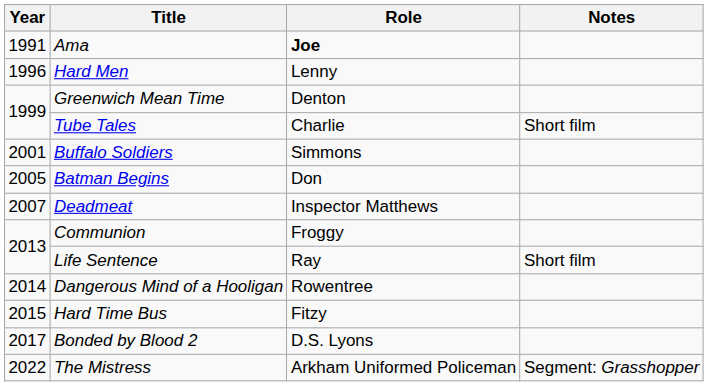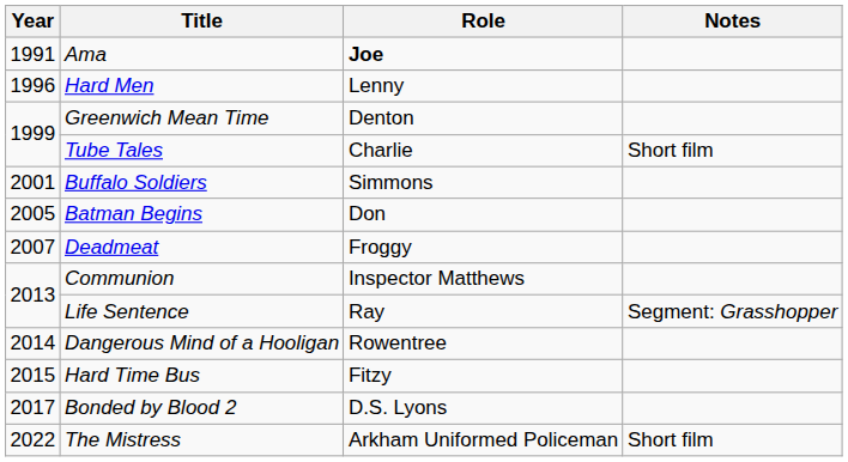 <table class="wikitable">
 <tr>
 <th>Year</th>
 <th>Title</th>
 <th>Role</th>
 <th>Notes</th>
 </tr>
 <tr>
 <td>1991</td>
 <td><em>Ama</em></td>
 <td><strong>Joe</strong></td>
 <td></td>
 </tr>
 <tr>
 <td>1996</td>
 <td><em><a href='#'>Hard Men</a></em></td>
 <td>Lenny</td>
 <td></td>
 </tr>
 <tr>
 <td rowspan="2">1999</td>
 <td><em>Greenwich Mean Time</em></td>
 <td>Denton</td>
 <td></td>
 </tr>
 <tr>
 <td><em><a href='#'>Tube Tales</a></em></td>
 <td>Charlie</td>
 <td>Short film</td>
 </tr>
 <tr>
 <td>2001</td>
 <td><em><a href='#'>Buffalo Soldiers</a></em></td>
 <td>Simmons</td>
 <td></td>
 </tr>
 <tr>
 <td>2005</td>
 <td><em><a href='#'>Batman Begins</a></em></td>
 <td>Don</td>
 <td></td>
 </tr>
 <tr>
 <td>2007</td>
 <td><em><a href='#'>Deadmeat</a></em></td>
-<td>Inspector Matthews</td>
+<td>Froggy</td>
 <td></td>
 </tr>
 <tr>
 <td rowspan="2">2013</td>
 <td><em>Communion</em></td>
-<td>Froggy</td>
+<td>Inspector Matthews</td>
 <td></td>
 </tr>
 <tr>
 <td><em>Life Sentence</em></td>
 <td>Ray</td>
-<td>Short film</td>
+<td>Segment: <em>Grasshopper</em></td>
 </tr>
 <tr>
 <td>2014</td>
 <td><em>Dangerous Mind of a Hooligan</em></td>
 <td>Rowentree</td>
 <td></td>
 </tr>
 <tr>
 <td>2015</td>
 <td><em>Hard Time Bus</em></td>
 <td>Fitzy</td>
 <td></td>
 </tr>
 <tr>
 <td>2017</td>
 <td><em>Bonded by Blood 2</em></td>
 <td>D.S. Lyons</td>
 <td></td>
 </tr>
 <tr>
 <td>2022</td>
 <td><em>The Mistress</em></td>
 <td>Arkham Uniformed Policeman</td>
-<td>Segment: <em>Grasshopper</em></td>
+<td>Short film</td>
 </tr>
 </table>
